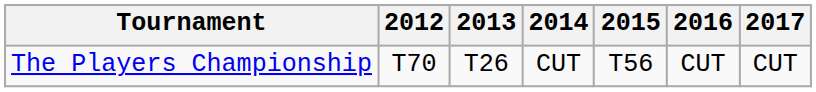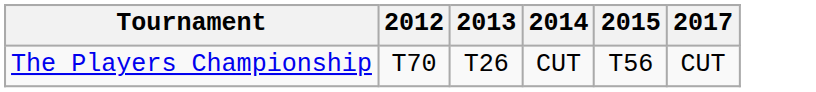 <table class="wikitable" style="font-size:95%;text-align:center;">
 <tr>
 <th>Tournament</th>
 <th>2012</th>
 <th>2013</th>
 <th>2014</th>
 <th>2015</th>
-<th>2016</th>
 <th>2017</th>
 </tr>
 <tr>
 <td align=left><a href='#'>The Players Championship</a></td>
 <td>T70</td>
 <td>T26</td>
 <td>CUT</td>
 <td>T56</td>
 <td>CUT</td>
-<td>CUT</td>
 </tr>
 </table>
